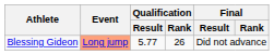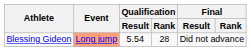 <table class="wikitable" style="font-size:90%; text-align:center">
 <tr>
 <th rowspan="2">Athlete</th>
 <th rowspan="2">Event</th>
 <th colspan="2">Qualification</th>
 <th colspan="2">Final</th>
 </tr>
 <tr>
 <th>Result</th>
 <th>Rank</th>
 <th>Result</th>
 <th>Rank</th>
 </tr>
 <tr>
 <td align="left"><a href='#'>Blessing Gideon</a></td>
 <td align="left" style="background: lightsalmon;"><a href='#'>Long jump</a></td>
-<td>5.77 </td>
-<td>26</td>
+<td>5.54 </td>
+<td>28</td>
 <td colspan="2">Did not advance</td>
 </tr>
 </table>
